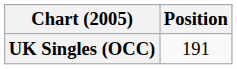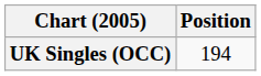 <table class="wikitable plainrowheaders" style="text-align:center">
 <tr>
 <th scope="col">Chart (2005)</th>
 <th scope="col">Position</th>
 </tr>
 <tr>
 <th scope="row">UK Singles (OCC)</th>
-<td>191</td>
+<td>194</td>
 </tr>
 </table>
